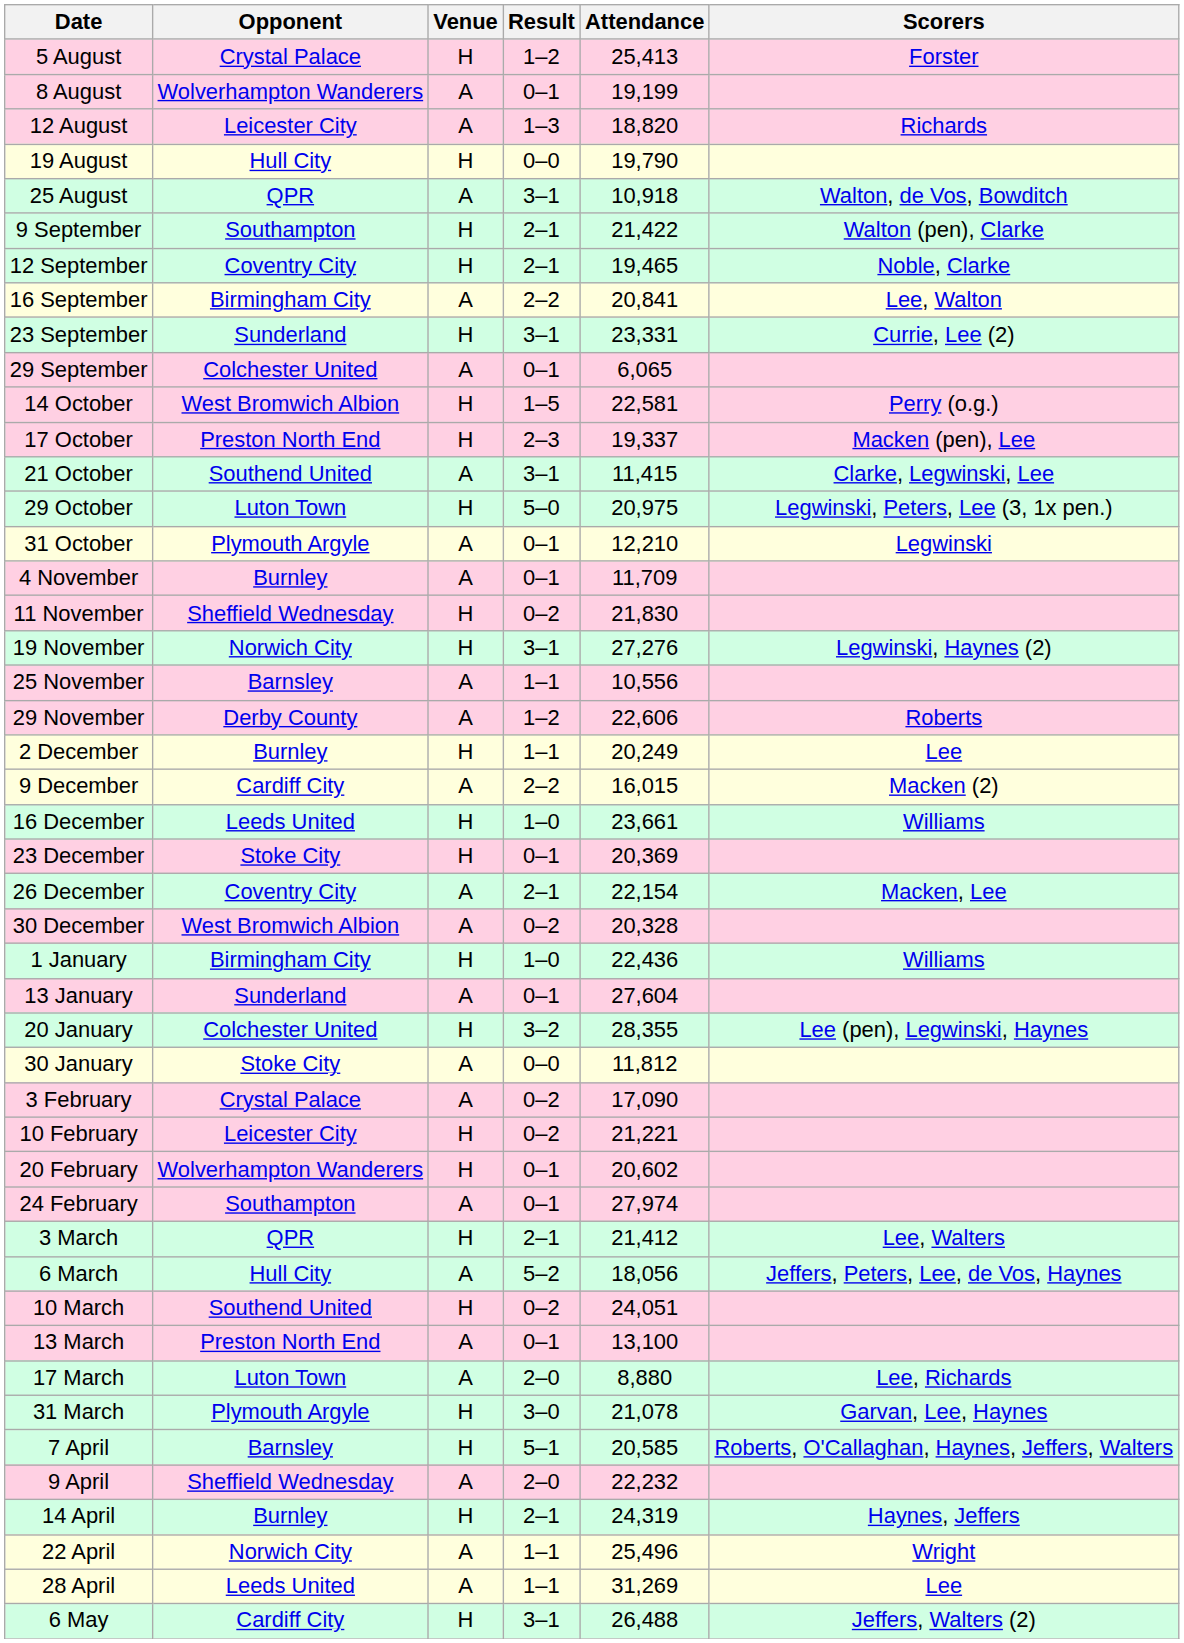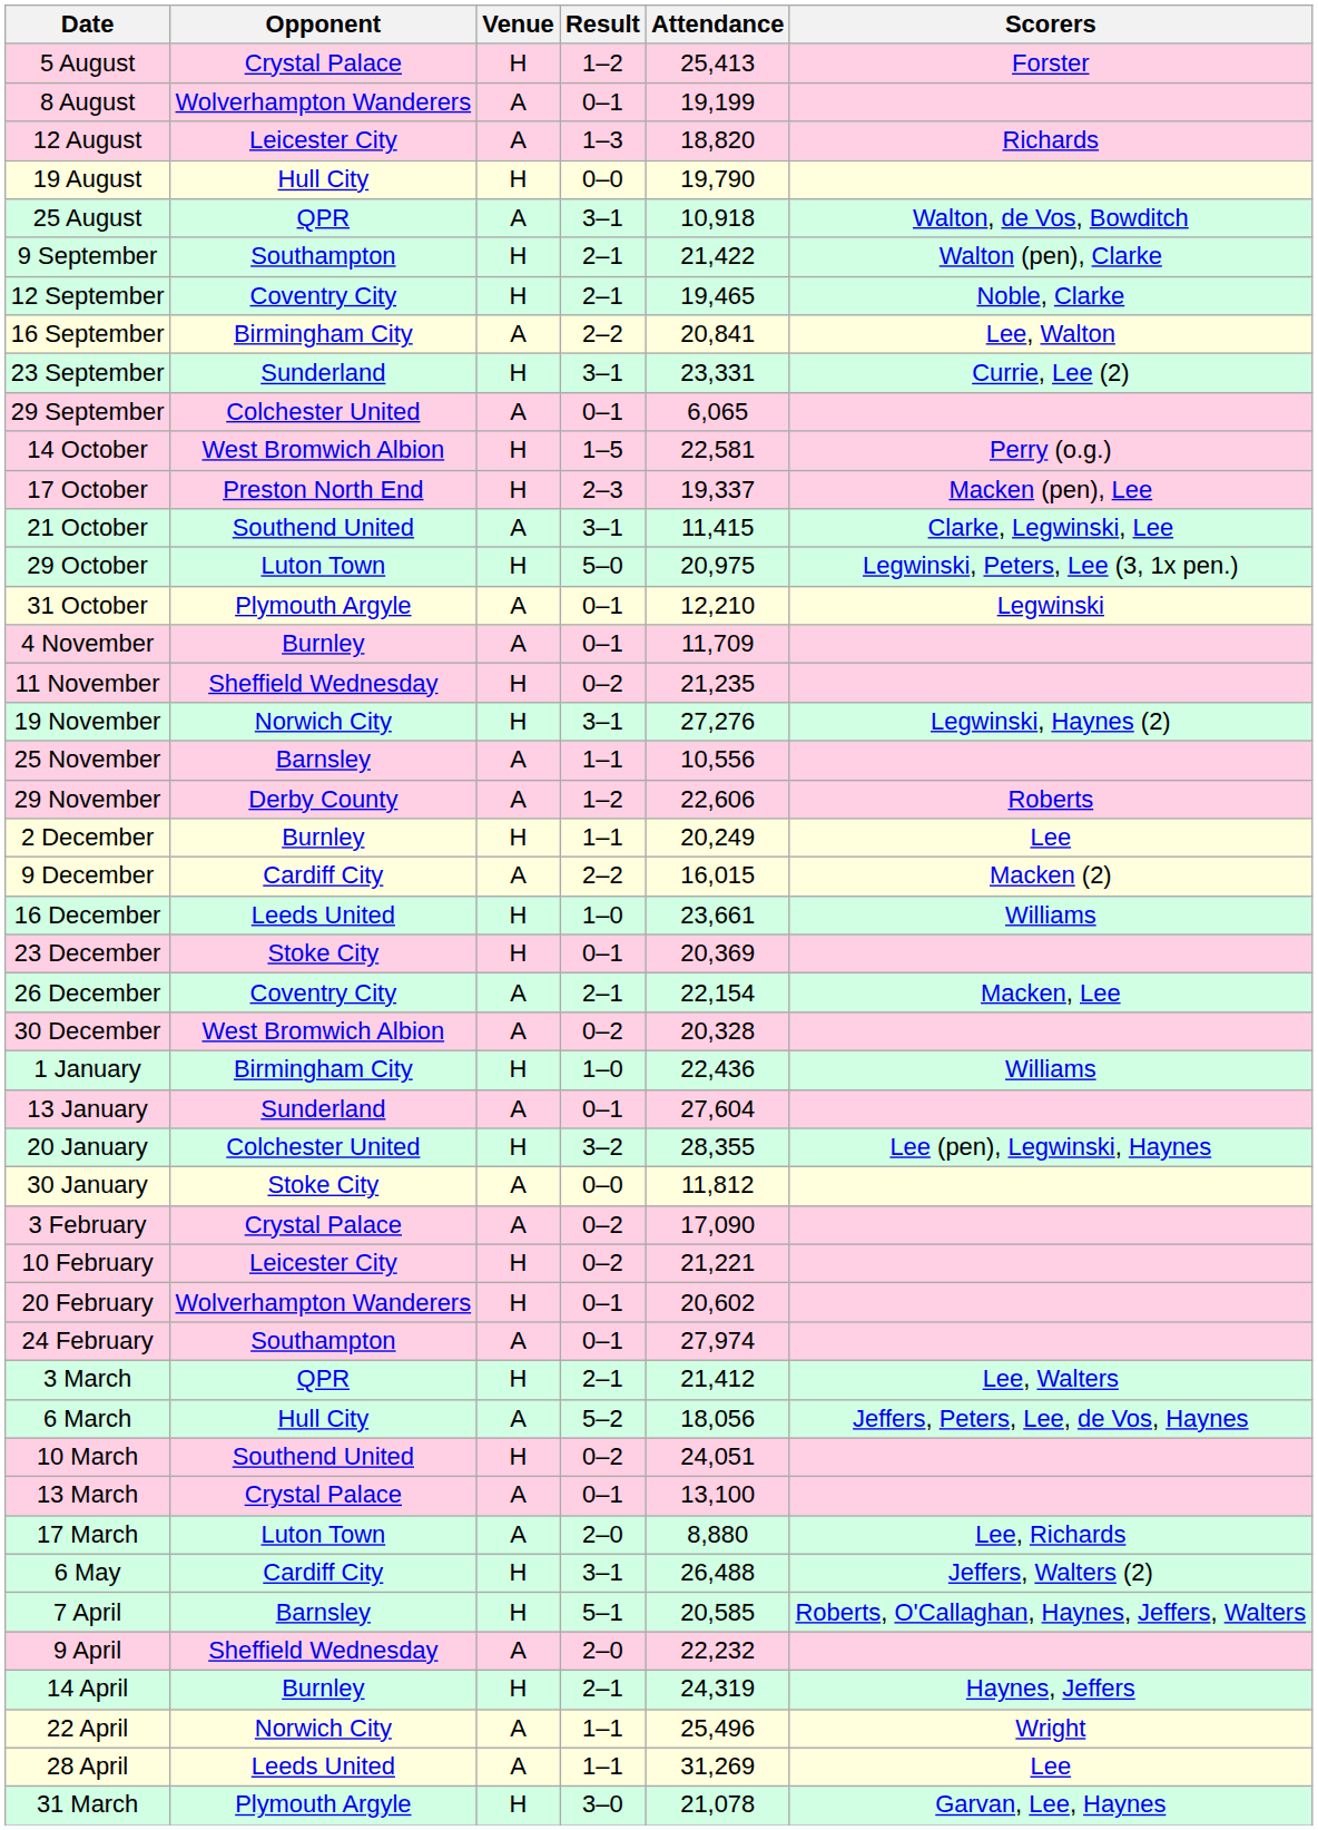 <table class="wikitable sortable" style="font-size:100%; text-align:center">
 <tr>
 <th>Date</th>
 <th>Opponent</th>
 <th>Venue</th>
 <th>Result</th>
 <th>Attendance</th>
 <th>Scorers</th>
 </tr>
 <tr style="background-color: #ffd0e3;">
 <td>5 August</td>
 <td><a href='#'>Crystal Palace</a></td>
 <td>H</td>
 <td>1–2</td>
 <td>25,413</td>
 <td><a href='#'>Forster</a></td>
 </tr>
 <tr style="background-color: #ffd0e3;">
 <td>8 August</td>
 <td><a href='#'>Wolverhampton Wanderers</a></td>
 <td>A</td>
 <td>0–1</td>
 <td>19,199</td>
 <td></td>
 </tr>
 <tr style="background-color: #ffd0e3;">
 <td>12 August</td>
 <td><a href='#'>Leicester City</a></td>
 <td>A</td>
 <td>1–3</td>
 <td>18,820</td>
 <td><a href='#'>Richards</a></td>
 </tr>
 <tr style="background-color: #ffffdd;">
 <td>19 August</td>
 <td><a href='#'>Hull City</a></td>
 <td>H</td>
 <td>0–0</td>
 <td>19,790</td>
 <td></td>
 </tr>
 <tr style="background-color: #d0ffe3;">
 <td>25 August</td>
 <td><a href='#'>QPR</a></td>
 <td>A</td>
 <td>3–1</td>
 <td>10,918</td>
 <td><a href='#'>Walton</a>, <a href='#'>de Vos</a>, <a href='#'>Bowditch</a></td>
 </tr>
 <tr style="background-color: #d0ffe3;">
 <td>9 September</td>
 <td><a href='#'>Southampton</a></td>
 <td>H</td>
 <td>2–1</td>
 <td>21,422</td>
 <td><a href='#'>Walton</a> (pen), <a href='#'>Clarke</a></td>
 </tr>
 <tr style="background-color: #d0ffe3;">
 <td>12 September</td>
 <td><a href='#'>Coventry City</a></td>
 <td>H</td>
 <td>2–1</td>
 <td>19,465</td>
 <td><a href='#'>Noble</a>, <a href='#'>Clarke</a></td>
 </tr>
 <tr style="background-color: #ffffdd;">
 <td>16 September</td>
 <td><a href='#'>Birmingham City</a></td>
 <td>A</td>
 <td>2–2</td>
 <td>20,841</td>
 <td><a href='#'>Lee</a>, <a href='#'>Walton</a></td>
 </tr>
 <tr style="background-color: #d0ffe3;">
 <td>23 September</td>
 <td><a href='#'>Sunderland</a></td>
 <td>H</td>
 <td>3–1</td>
 <td>23,331</td>
 <td><a href='#'>Currie</a>, <a href='#'>Lee</a> (2)</td>
 </tr>
 <tr style="background-color: #ffd0e3;">
 <td>29 September</td>
 <td><a href='#'>Colchester United</a></td>
 <td>A</td>
 <td>0–1</td>
 <td>6,065</td>
 <td></td>
 </tr>
 <tr style="background-color: #ffd0e3;">
 <td>14 October</td>
 <td><a href='#'>West Bromwich Albion</a></td>
 <td>H</td>
 <td>1–5</td>
 <td>22,581</td>
 <td><a href='#'>Perry</a> (o.g.)</td>
 </tr>
 <tr style="background-color: #ffd0e3;">
 <td>17 October</td>
 <td><a href='#'>Preston North End</a></td>
 <td>H</td>
 <td>2–3</td>
 <td>19,337</td>
 <td><a href='#'>Macken</a> (pen), <a href='#'>Lee</a></td>
 </tr>
 <tr style="background-color: #d0ffe3;">
 <td>21 October</td>
 <td><a href='#'>Southend United</a></td>
 <td>A</td>
 <td>3–1</td>
 <td>11,415</td>
 <td><a href='#'>Clarke</a>, <a href='#'>Legwinski</a>, <a href='#'>Lee</a></td>
 </tr>
 <tr style="background-color: #d0ffe3;">
 <td>29 October</td>
 <td><a href='#'>Luton Town</a></td>
 <td>H</td>
 <td>5–0</td>
 <td>20,975</td>
 <td><a href='#'>Legwinski</a>, <a href='#'>Peters</a>,  <a href='#'>Lee</a> (3, 1x pen.)</td>
 </tr>
 <tr style="background-color: #ffffdd;">
 <td>31 October</td>
 <td><a href='#'>Plymouth Argyle</a></td>
 <td>A</td>
 <td>0–1</td>
 <td>12,210</td>
 <td><a href='#'>Legwinski</a></td>
 </tr>
 <tr style="background-color: #ffd0e3;">
 <td>4 November</td>
 <td><a href='#'>Burnley</a></td>
 <td>A</td>
 <td>0–1</td>
 <td>11,709</td>
 <td></td>
 </tr>
 <tr style="background-color: #ffd0e3;">
 <td>11 November</td>
 <td><a href='#'>Sheffield Wednesday</a></td>
 <td>H</td>
 <td>0–2</td>
-<td>21,830</td>
+<td>21,235</td>
 <td></td>
 </tr>
 <tr style="background-color: #d0ffe3;">
 <td>19 November</td>
 <td><a href='#'>Norwich City</a></td>
 <td>H</td>
 <td>3–1</td>
 <td>27,276</td>
 <td><a href='#'>Legwinski</a>, <a href='#'>Haynes</a> (2)</td>
 </tr>
 <tr style="background-color: #ffd0e3;">
 <td>25 November</td>
 <td><a href='#'>Barnsley</a></td>
 <td>A</td>
 <td>1–1</td>
 <td>10,556</td>
 <td></td>
 </tr>
 <tr style="background-color: #ffd0e3;">
 <td>29 November</td>
 <td><a href='#'>Derby County</a></td>
 <td>A</td>
 <td>1–2</td>
 <td>22,606</td>
 <td><a href='#'>Roberts</a></td>
 </tr>
 <tr style="background-color: #ffffdd;">
 <td>2 December</td>
 <td><a href='#'>Burnley</a></td>
 <td>H</td>
 <td>1–1</td>
 <td>20,249</td>
 <td><a href='#'>Lee</a></td>
 </tr>
 <tr style="background-color: #ffffdd;">
 <td>9 December</td>
 <td><a href='#'>Cardiff City</a></td>
 <td>A</td>
 <td>2–2</td>
 <td>16,015</td>
 <td><a href='#'>Macken</a> (2)</td>
 </tr>
 <tr style="background-color: #d0ffe3;">
 <td>16 December</td>
 <td><a href='#'>Leeds United</a></td>
 <td>H</td>
 <td>1–0</td>
 <td>23,661</td>
 <td><a href='#'>Williams</a></td>
 </tr>
 <tr style="background-color: #ffd0e3;">
 <td>23 December</td>
 <td><a href='#'>Stoke City</a></td>
 <td>H</td>
 <td>0–1</td>
 <td>20,369</td>
 <td></td>
 </tr>
 <tr style="background-color: #d0ffe3;">
 <td>26 December</td>
 <td><a href='#'>Coventry City</a></td>
 <td>A</td>
 <td>2–1</td>
 <td>22,154</td>
 <td><a href='#'>Macken</a>, <a href='#'>Lee</a></td>
 </tr>
 <tr style="background-color: #ffd0e3;">
 <td>30 December</td>
 <td><a href='#'>West Bromwich Albion</a></td>
 <td>A</td>
 <td>0–2</td>
 <td>20,328</td>
 <td></td>
 </tr>
 <tr style="background-color: #d0ffe3;">
 <td>1 January</td>
 <td><a href='#'>Birmingham City</a></td>
 <td>H</td>
 <td>1–0</td>
 <td>22,436</td>
 <td><a href='#'>Williams</a></td>
 </tr>
 <tr style="background-color: #ffd0e3;">
 <td>13 January</td>
 <td><a href='#'>Sunderland</a></td>
 <td>A</td>
 <td>0–1</td>
 <td>27,604</td>
 <td></td>
 </tr>
 <tr style="background-color: #d0ffe3;">
 <td>20 January</td>
 <td><a href='#'>Colchester United</a></td>
 <td>H</td>
 <td>3–2</td>
 <td>28,355</td>
 <td><a href='#'>Lee</a> (pen), <a href='#'>Legwinski</a>, <a href='#'>Haynes</a></td>
 </tr>
 <tr style="background-color: #ffffdd;">
 <td>30 January</td>
 <td><a href='#'>Stoke City</a></td>
 <td>A</td>
 <td>0–0</td>
 <td>11,812</td>
 <td></td>
 </tr>
 <tr style="background-color: #ffd0e3;">
 <td>3 February</td>
 <td><a href='#'>Crystal Palace</a></td>
 <td>A</td>
 <td>0–2</td>
 <td>17,090</td>
 <td></td>
 </tr>
 <tr style="background-color: #ffd0e3;">
 <td>10 February</td>
 <td><a href='#'>Leicester City</a></td>
 <td>H</td>
 <td>0–2</td>
 <td>21,221</td>
 <td></td>
 </tr>
 <tr style="background-color: #ffd0e3;">
 <td>20 February</td>
 <td><a href='#'>Wolverhampton Wanderers</a></td>
 <td>H</td>
 <td>0–1</td>
 <td>20,602</td>
 <td></td>
 </tr>
 <tr style="background-color: #ffd0e3;">
 <td>24 February</td>
 <td><a href='#'>Southampton</a></td>
 <td>A</td>
 <td>0–1</td>
 <td>27,974</td>
 <td></td>
 </tr>
 <tr style="background-color: #d0ffe3;">
 <td>3 March</td>
 <td><a href='#'>QPR</a></td>
 <td>H</td>
 <td>2–1</td>
 <td>21,412</td>
 <td><a href='#'>Lee</a>, <a href='#'>Walters</a></td>
 </tr>
 <tr style="background-color: #d0ffe3;">
 <td>6 March</td>
 <td><a href='#'>Hull City</a></td>
 <td>A</td>
 <td>5–2</td>
 <td>18,056</td>
 <td><a href='#'>Jeffers</a>, <a href='#'>Peters</a>, <a href='#'>Lee</a>, <a href='#'>de Vos</a>, <a href='#'>Haynes</a></td>
 </tr>
 <tr style="background-color: #ffd0e3;">
 <td>10 March</td>
 <td><a href='#'>Southend United</a></td>
 <td>H</td>
 <td>0–2</td>
 <td>24,051</td>
 <td></td>
 </tr>
 <tr style="background-color: #ffd0e3;">
 <td>13 March</td>
-<td><a href='#'>Preston North End</a></td>
+<td><a href='#'>Crystal Palace</a></td>
 <td>A</td>
 <td>0–1</td>
 <td>13,100</td>
 <td></td>
 </tr>
 <tr style="background-color: #d0ffe3;">
 <td>17 March</td>
 <td><a href='#'>Luton Town</a></td>
 <td>A</td>
 <td>2–0</td>
 <td>8,880</td>
 <td><a href='#'>Lee</a>, <a href='#'>Richards</a></td>
 </tr>
 <tr style="background-color: #d0ffe3;">
-<td>31 March</td>
-<td><a href='#'>Plymouth Argyle</a></td>
+<td>6 May</td>
+<td><a href='#'>Cardiff City</a></td>
 <td>H</td>
-<td>3–0</td>
-<td>21,078</td>
-<td><a href='#'>Garvan</a>, <a href='#'>Lee</a>, <a href='#'>Haynes</a></td>
+<td>3–1</td>
+<td>26,488</td>
+<td><a href='#'>Jeffers</a>, <a href='#'>Walters</a> (2)</td>
 </tr>
 <tr style="background-color: #d0ffe3;">
 <td>7 April</td>
 <td><a href='#'>Barnsley</a></td>
 <td>H</td>
 <td>5–1</td>
 <td>20,585</td>
 <td><a href='#'>Roberts</a>, <a href='#'>O'Callaghan</a>, <a href='#'>Haynes</a>, <a href='#'>Jeffers</a>, <a href='#'>Walters</a></td>
 </tr>
 <tr style="background-color: #ffd0e3;">
 <td>9 April</td>
 <td><a href='#'>Sheffield Wednesday</a></td>
 <td>A</td>
 <td>2–0</td>
 <td>22,232</td>
 <td></td>
 </tr>
 <tr style="background-color: #d0ffe3;">
 <td>14 April</td>
 <td><a href='#'>Burnley</a></td>
 <td>H</td>
 <td>2–1</td>
 <td>24,319</td>
 <td><a href='#'>Haynes</a>, <a href='#'>Jeffers</a></td>
 </tr>
 <tr style="background-color: #ffffdd;">
 <td>22 April</td>
 <td><a href='#'>Norwich City</a></td>
 <td>A</td>
 <td>1–1</td>
 <td>25,496</td>
 <td><a href='#'>Wright</a></td>
 </tr>
 <tr style="background-color: #ffffdd;">
 <td>28 April</td>
 <td><a href='#'>Leeds United</a></td>
 <td>A</td>
 <td>1–1</td>
 <td>31,269</td>
 <td><a href='#'>Lee</a></td>
 </tr>
 <tr style="background-color: #d0ffe3;">
-<td>6 May</td>
-<td><a href='#'>Cardiff City</a></td>
+<td>31 March</td>
+<td><a href='#'>Plymouth Argyle</a></td>
 <td>H</td>
-<td>3–1</td>
-<td>26,488</td>
-<td><a href='#'>Jeffers</a>, <a href='#'>Walters</a> (2)</td>
+<td>3–0</td>
+<td>21,078</td>
+<td><a href='#'>Garvan</a>, <a href='#'>Lee</a>, <a href='#'>Haynes</a></td>
 </tr>
 </table>
